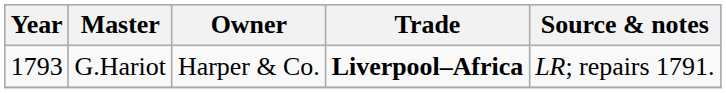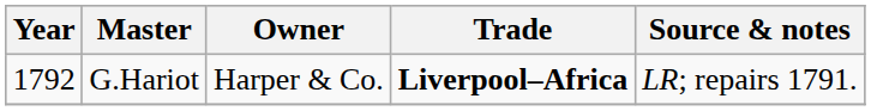 <table class=" wikitable">
 <tr>
 <th>Year</th>
 <th>Master</th>
 <th>Owner</th>
 <th>Trade</th>
 <th>Source & notes</th>
 </tr>
 <tr>
-<td>1793</td>
+<td>1792</td>
 <td>G.Hariot</td>
 <td>Harper & Co.</td>
 <td><strong>Liverpool–Africa</strong></td>
 <td><em>LR</em>; repairs 1791.</td>
 </tr>
 <tr>
 </tr>
 </table>
